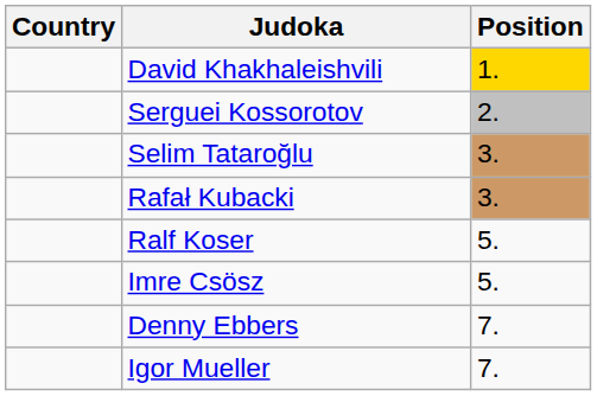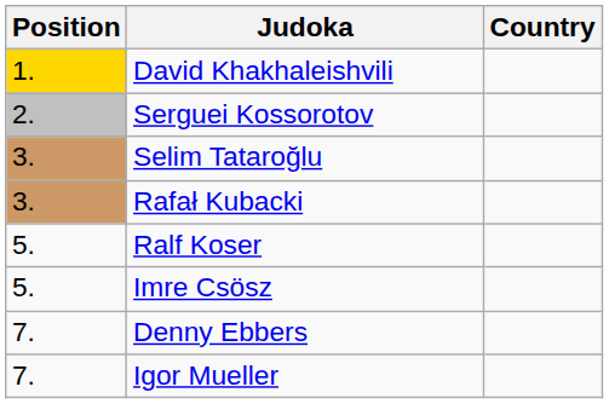 <table class=wikitable>
 <tr>
+<th width=10>Position</th>
+<th width=200>Judoka</th>
 <th width=10>Country</th>
-<th width=200>Judoka</th>
-<th width=10>Position</th>
 </tr>
 <tr>
+<td bgcolor=gold>1.</td>
+<td><a href='#'>David Khakhaleishvili</a></td>
 <td></td>
-<td><a href='#'>David Khakhaleishvili</a></td>
-<td bgcolor=gold>1.</td>
 </tr>
 <tr>
+<td bgcolor="silver">2.</td>
+<td><a href='#'>Serguei Kossorotov</a></td>
 <td></td>
-<td><a href='#'>Serguei Kossorotov</a></td>
-<td bgcolor="silver">2.</td>
 </tr>
 <tr>
+<td bgcolor="CC9966">3.</td>
+<td><a href='#'>Selim Tataroğlu</a></td>
 <td></td>
-<td><a href='#'>Selim Tataroğlu</a></td>
-<td bgcolor="CC9966">3.</td>
 </tr>
 <tr>
+<td bgcolor="CC9966">3.</td>
+<td><a href='#'>Rafał Kubacki</a></td>
 <td></td>
-<td><a href='#'>Rafał Kubacki</a></td>
-<td bgcolor="CC9966">3.</td>
 </tr>
 <tr>
+<td>5.</td>
+<td><a href='#'>Ralf Koser</a></td>
 <td></td>
-<td><a href='#'>Ralf Koser</a></td>
-<td>5.</td>
 </tr>
 <tr>
+<td>5.</td>
+<td><a href='#'>Imre Csösz</a></td>
 <td></td>
-<td><a href='#'>Imre Csösz</a></td>
-<td>5.</td>
 </tr>
 <tr>
+<td>7.</td>
+<td><a href='#'>Denny Ebbers</a></td>
 <td></td>
-<td><a href='#'>Denny Ebbers</a></td>
-<td>7.</td>
 </tr>
 <tr>
+<td>7.</td>
+<td><a href='#'>Igor Mueller</a></td>
 <td></td>
-<td><a href='#'>Igor Mueller</a></td>
-<td>7.</td>
 </tr>
 </table>
